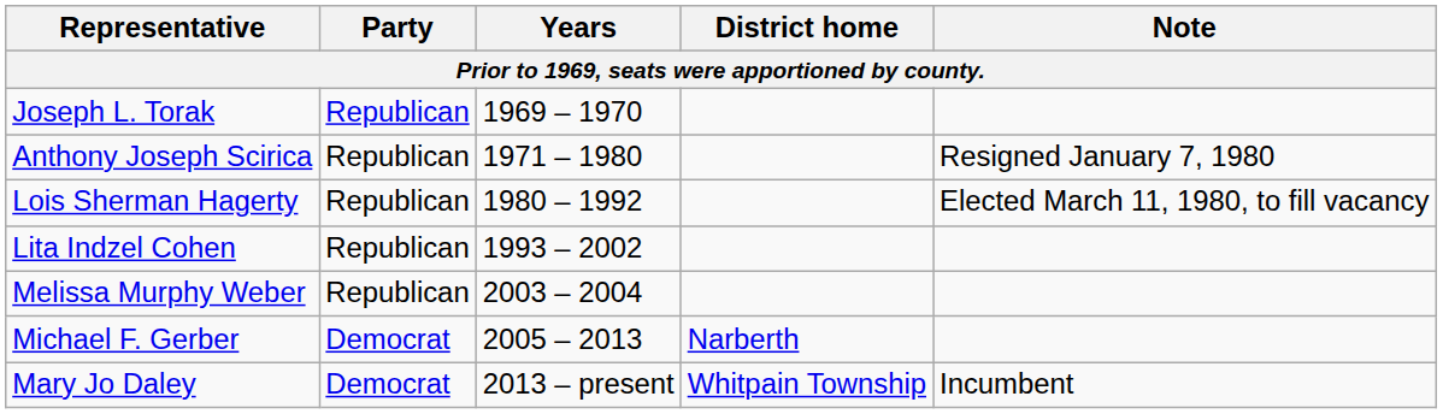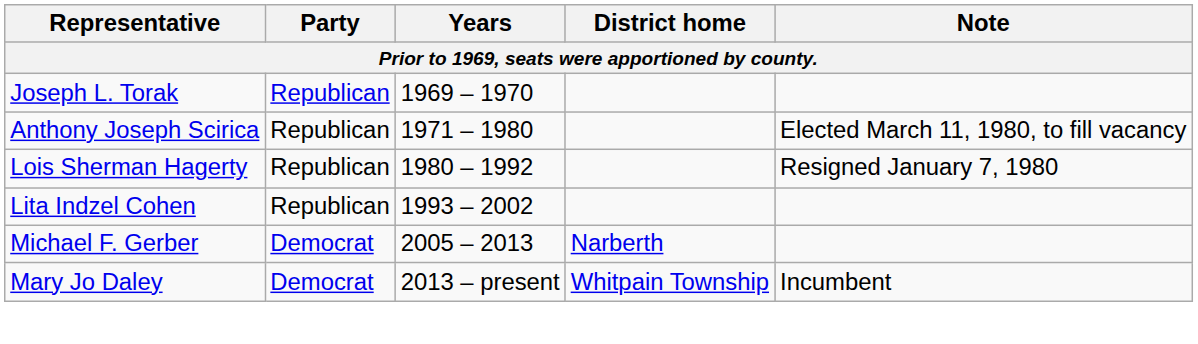 <table class=wikitable>
 <tr valign=bottom>
 <th>Representative</th>
 <th>Party</th>
 <th>Years</th>
 <th>District home</th>
 <th>Note</th>
 </tr>
 <tr>
 <th colspan=5 style="font-size: 80%;"><em>Prior to 1969, seats were apportioned by county.</em></th>
 </tr>
 <tr>
 <td><a href='#'>Joseph L. Torak</a></td>
 <td><a href='#'>Republican</a></td>
 <td>1969 – 1970</td>
 <td></td>
 <td></td>
 </tr>
 <tr>
 <td><a href='#'>Anthony Joseph Scirica</a></td>
 <td>Republican</td>
 <td>1971 – 1980</td>
 <td></td>
-<td>Resigned January 7, 1980</td>
+<td>Elected March 11, 1980, to fill vacancy</td>
 </tr>
 <tr>
 <td><a href='#'>Lois Sherman Hagerty</a></td>
 <td>Republican</td>
 <td>1980 – 1992</td>
 <td></td>
-<td>Elected March 11, 1980, to fill vacancy</td>
+<td>Resigned January 7, 1980</td>
 </tr>
 <tr>
 <td><a href='#'>Lita Indzel Cohen</a></td>
 <td>Republican</td>
 <td>1993 – 2002</td>
-<td></td>
-<td></td>
-</tr>
-<tr>
-<td><a href='#'>Melissa Murphy Weber</a></td>
-<td>Republican</td>
-<td>2003 – 2004</td>
 <td></td>
 <td></td>
 </tr>
 <tr>
 <td><a href='#'>Michael F. Gerber</a></td>
 <td><a href='#'>Democrat</a></td>
 <td>2005 – 2013</td>
 <td><a href='#'>Narberth</a></td>
 <td></td>
 </tr>
 <tr>
 <td><a href='#'>Mary Jo Daley</a></td>
 <td><a href='#'>Democrat</a></td>
 <td>2013 – present</td>
 <td><a href='#'>Whitpain Township</a></td>
 <td>Incumbent</td>
 </tr>
 </table>
